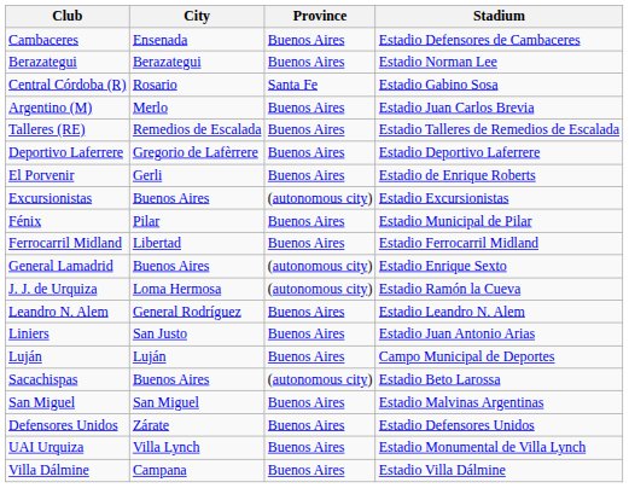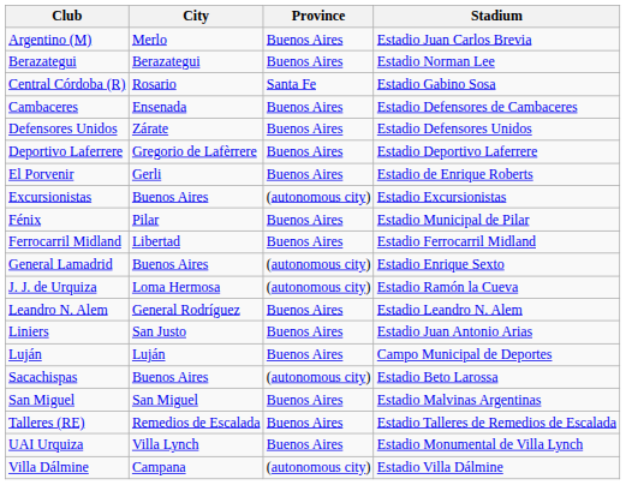 <table class="wikitable sortable">
 <tr>
 <th>Club</th>
 <th>City</th>
 <th>Province</th>
 <th>Stadium</th>
 </tr>
 <tr>
-<td><a href='#'>Cambaceres</a></td>
-<td><a href='#'>Ensenada</a></td>
+<td><a href='#'>Argentino (M)</a></td>
+<td><a href='#'>Merlo</a></td>
 <td><a href='#'>Buenos Aires</a></td>
-<td><a href='#'>Estadio Defensores de Cambaceres</a></td>
+<td><a href='#'>Estadio Juan Carlos Brevia</a></td>
 </tr>
 <tr>
 <td><a href='#'>Berazategui</a></td>
 <td><a href='#'>Berazategui</a></td>
 <td><a href='#'>Buenos Aires</a></td>
 <td><a href='#'>Estadio Norman Lee</a></td>
 </tr>
 <tr>
 <td><a href='#'>Central Córdoba (R)</a></td>
 <td><a href='#'>Rosario</a></td>
 <td><a href='#'>Santa Fe</a></td>
 <td><a href='#'>Estadio Gabino Sosa</a></td>
 </tr>
 <tr>
-<td><a href='#'>Argentino (M)</a></td>
-<td><a href='#'>Merlo</a></td>
+<td><a href='#'>Cambaceres</a></td>
+<td><a href='#'>Ensenada</a></td>
 <td><a href='#'>Buenos Aires</a></td>
-<td><a href='#'>Estadio Juan Carlos Brevia</a></td>
+<td><a href='#'>Estadio Defensores de Cambaceres</a></td>
 </tr>
 <tr>
-<td><a href='#'>Talleres (RE)</a></td>
-<td><a href='#'>Remedios de Escalada</a></td>
+<td><a href='#'>Defensores Unidos</a></td>
+<td><a href='#'>Zárate</a></td>
 <td><a href='#'>Buenos Aires</a></td>
-<td><a href='#'>Estadio Talleres de Remedios de Escalada</a></td>
+<td><a href='#'>Estadio Defensores Unidos</a></td>
 </tr>
 <tr>
 <td><a href='#'>Deportivo Laferrere</a></td>
 <td><a href='#'>Gregorio de Lafèrrere</a></td>
 <td><a href='#'>Buenos Aires</a></td>
 <td><a href='#'>Estadio Deportivo Laferrere</a></td>
 </tr>
 <tr>
 <td><a href='#'>El Porvenir</a></td>
 <td><a href='#'>Gerli</a></td>
 <td><a href='#'>Buenos Aires</a></td>
 <td><a href='#'>Estadio de Enrique Roberts</a></td>
 </tr>
 <tr>
 <td><a href='#'>Excursionistas</a></td>
 <td><a href='#'>Buenos Aires</a></td>
 <td>(<a href='#'>autonomous city</a>)</td>
 <td><a href='#'>Estadio Excursionistas</a></td>
 </tr>
 <tr>
 <td><a href='#'>Fénix</a></td>
 <td><a href='#'>Pilar</a></td>
 <td><a href='#'>Buenos Aires</a></td>
 <td><a href='#'>Estadio Municipal de Pilar</a></td>
 </tr>
 <tr>
 <td><a href='#'>Ferrocarril Midland</a></td>
 <td><a href='#'>Libertad</a></td>
 <td><a href='#'>Buenos Aires</a></td>
 <td><a href='#'>Estadio Ferrocarril Midland</a></td>
 </tr>
 <tr>
 <td><a href='#'>General Lamadrid</a></td>
 <td><a href='#'>Buenos Aires</a></td>
 <td>(<a href='#'>autonomous city</a>)</td>
 <td><a href='#'>Estadio Enrique Sexto</a></td>
 </tr>
 <tr>
 <td><a href='#'>J. J. de Urquiza</a></td>
 <td><a href='#'>Loma Hermosa</a></td>
 <td>(<a href='#'>autonomous city</a>)</td>
 <td><a href='#'>Estadio Ramón la Cueva</a></td>
 </tr>
 <tr>
 <td><a href='#'>Leandro N. Alem</a></td>
 <td><a href='#'>General Rodríguez</a></td>
 <td><a href='#'>Buenos Aires</a></td>
 <td><a href='#'>Estadio Leandro N. Alem</a></td>
 </tr>
 <tr>
 <td><a href='#'>Liniers</a></td>
 <td><a href='#'>San Justo</a></td>
 <td><a href='#'>Buenos Aires</a></td>
 <td><a href='#'>Estadio Juan Antonio Arias</a></td>
 </tr>
 <tr>
 <td><a href='#'>Luján</a></td>
 <td><a href='#'>Luján</a></td>
 <td><a href='#'>Buenos Aires</a></td>
 <td><a href='#'>Campo Municipal de Deportes</a></td>
 </tr>
 <tr>
 <td><a href='#'>Sacachispas</a></td>
 <td><a href='#'>Buenos Aires</a></td>
 <td>(<a href='#'>autonomous city</a>)</td>
 <td><a href='#'>Estadio Beto Larossa</a></td>
 </tr>
 <tr>
 <td><a href='#'>San Miguel</a></td>
 <td><a href='#'>San Miguel</a></td>
 <td><a href='#'>Buenos Aires</a></td>
 <td><a href='#'>Estadio Malvinas Argentinas</a></td>
 </tr>
 <tr>
-<td><a href='#'>Defensores Unidos</a></td>
-<td><a href='#'>Zárate</a></td>
+<td><a href='#'>Talleres (RE)</a></td>
+<td><a href='#'>Remedios de Escalada</a></td>
 <td><a href='#'>Buenos Aires</a></td>
-<td><a href='#'>Estadio Defensores Unidos</a></td>
+<td><a href='#'>Estadio Talleres de Remedios de Escalada</a></td>
 </tr>
 <tr>
 <td><a href='#'>UAI Urquiza</a></td>
 <td><a href='#'>Villa Lynch</a></td>
 <td><a href='#'>Buenos Aires</a></td>
 <td><a href='#'>Estadio Monumental de Villa Lynch</a></td>
 </tr>
 <tr>
 <td><a href='#'>Villa Dálmine</a></td>
 <td><a href='#'>Campana</a></td>
-<td><a href='#'>Buenos Aires</a></td>
+<td>(<a href='#'>autonomous city</a>)</td>
 <td><a href='#'>Estadio Villa Dálmine</a></td>
 </tr>
 </table>
